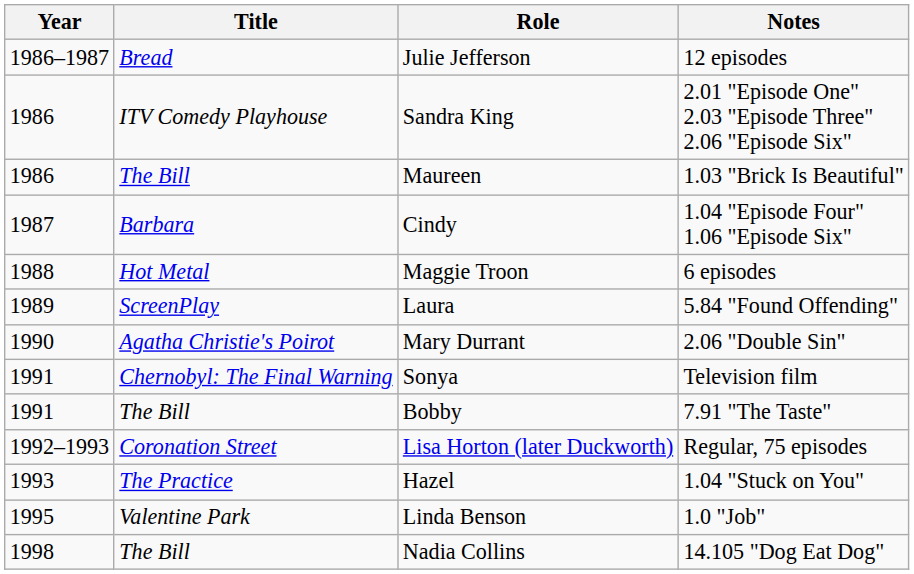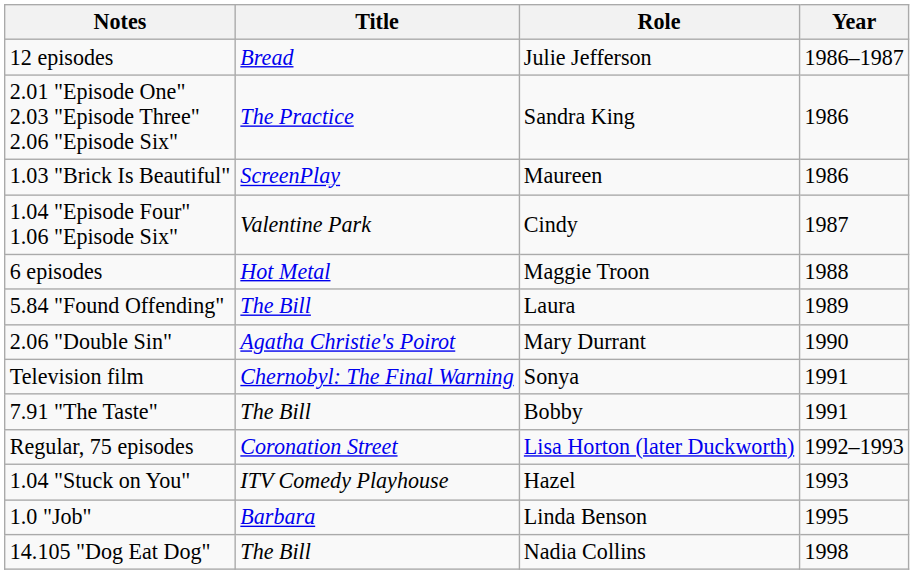 <table class="wikitable">
 <tr>
-<th>Year</th>
+<th>Notes</th>
 <th>Title</th>
 <th>Role</th>
-<th>Notes</th>
+<th>Year</th>
 </tr>
 <tr>
-<td>1986–1987</td>
+<td>12 episodes</td>
 <td><em><a href='#'>Bread</a></em></td>
 <td>Julie Jefferson</td>
-<td>12 episodes</td>
+<td>1986–1987</td>
 </tr>
 <tr>
+<td>2.01 "Episode One"<br>2.03 "Episode Three"<br>2.06 "Episode Six"</td>
+<td><em><a href='#'>The Practice</a></em></td>
+<td>Sandra King</td>
 <td>1986</td>
-<td><em>ITV Comedy Playhouse</em></td>
-<td>Sandra King</td>
-<td>2.01 "Episode One"<br>2.03 "Episode Three"<br>2.06 "Episode Six"</td>
 </tr>
 <tr>
+<td>1.03 "Brick Is Beautiful"</td>
+<td><em><a href='#'>ScreenPlay</a></em></td>
+<td>Maureen</td>
 <td>1986</td>
-<td><em><a href='#'>The Bill</a></em></td>
-<td>Maureen</td>
-<td>1.03 "Brick Is Beautiful"</td>
 </tr>
 <tr>
+<td>1.04 "Episode Four"<br>1.06 "Episode Six"</td>
+<td><em>Valentine Park</em></td>
+<td>Cindy</td>
 <td>1987</td>
-<td><em><a href='#'>Barbara</a></em></td>
-<td>Cindy</td>
-<td>1.04 "Episode Four"<br>1.06 "Episode Six"</td>
 </tr>
 <tr>
-<td>1988</td>
+<td>6 episodes</td>
 <td><em><a href='#'>Hot Metal</a></em></td>
 <td>Maggie Troon</td>
-<td>6 episodes</td>
+<td>1988</td>
 </tr>
 <tr>
+<td>5.84 "Found Offending"</td>
+<td><em><a href='#'>The Bill</a></em></td>
+<td>Laura</td>
 <td>1989</td>
-<td><em><a href='#'>ScreenPlay</a></em></td>
-<td>Laura</td>
-<td>5.84 "Found Offending"</td>
 </tr>
 <tr>
-<td>1990</td>
+<td>2.06 "Double Sin"</td>
 <td><em><a href='#'>Agatha Christie's Poirot</a></em></td>
 <td>Mary Durrant</td>
-<td>2.06 "Double Sin"</td>
+<td>1990</td>
 </tr>
 <tr>
-<td>1991</td>
+<td>Television film</td>
 <td><em><a href='#'>Chernobyl: The Final Warning</a></em></td>
 <td>Sonya</td>
-<td>Television film</td>
+<td>1991</td>
 </tr>
 <tr>
-<td>1991</td>
+<td>7.91 "The Taste"</td>
 <td><em>The Bill</em></td>
 <td>Bobby</td>
-<td>7.91 "The Taste"</td>
+<td>1991</td>
 </tr>
 <tr>
-<td>1992–1993</td>
+<td>Regular, 75 episodes</td>
 <td><em><a href='#'>Coronation Street</a></em></td>
 <td><a href='#'>Lisa Horton (later Duckworth)</a></td>
-<td>Regular, 75 episodes</td>
+<td>1992–1993</td>
 </tr>
 <tr>
+<td>1.04 "Stuck on You"</td>
+<td><em>ITV Comedy Playhouse</em></td>
+<td>Hazel</td>
 <td>1993</td>
-<td><em><a href='#'>The Practice</a></em></td>
-<td>Hazel</td>
-<td>1.04 "Stuck on You"</td>
 </tr>
 <tr>
+<td>1.0 "Job"</td>
+<td><em><a href='#'>Barbara</a></em></td>
+<td>Linda Benson</td>
 <td>1995</td>
-<td><em>Valentine Park</em></td>
-<td>Linda Benson</td>
-<td>1.0 "Job"</td>
 </tr>
 <tr>
-<td>1998</td>
+<td>14.105 "Dog Eat Dog"</td>
 <td><em>The Bill</em></td>
 <td>Nadia Collins</td>
-<td>14.105 "Dog Eat Dog"</td>
+<td>1998</td>
 </tr>
 </table>
